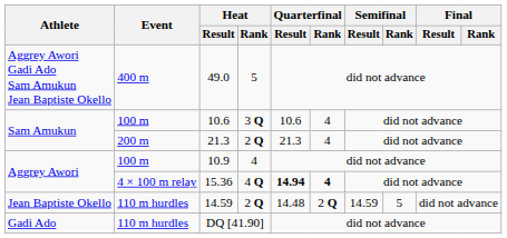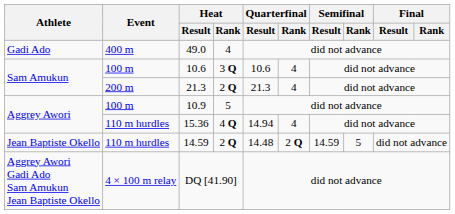 <table class="wikitable" style="font-size:90%">
 <tr>
 <th rowspan="2">Athlete</th>
 <th rowspan="2">Event</th>
 <th colspan="2">Heat</th>
 <th colspan="2">Quarterfinal</th>
 <th colspan="2">Semifinal</th>
 <th colspan="2">Final</th>
 </tr>
 <tr style="font-size:95%">
 <th>Result</th>
 <th>Rank</th>
 <th>Result</th>
 <th>Rank</th>
 <th>Result</th>
 <th>Rank</th>
 <th>Result</th>
 <th>Rank</th>
 </tr>
 <tr align=center>
-<td align=left><a href='#'>Aggrey Awori</a><br><a href='#'>Gadi Ado</a><br><a href='#'>Sam Amukun</a><br><a href='#'>Jean Baptiste Okello</a></td>
+<td align=left><a href='#'>Gadi Ado</a></td>
 <td align=left><a href='#'>400 m</a></td>
 <td>49.0</td>
-<td>5</td>
+<td>4</td>
 <td colspan=6>did not advance</td>
 </tr>
 <tr align=center>
 <td align=left rowspan=2><a href='#'>Sam Amukun</a></td>
 <td align=left><a href='#'>100 m</a></td>
 <td>10.6</td>
 <td>3 <strong>Q</strong></td>
 <td>10.6</td>
 <td>4</td>
 <td colspan=4>did not advance</td>
 </tr>
 <tr align=center>
 <td align=left><a href='#'>200 m</a></td>
 <td>21.3</td>
 <td>2 <strong>Q</strong></td>
 <td>21.3</td>
 <td>4</td>
 <td colspan=4>did not advance</td>
 </tr>
 <tr align=center>
 <td align=left rowspan=2><a href='#'>Aggrey Awori</a></td>
 <td align=left><a href='#'>100 m</a></td>
 <td>10.9</td>
-<td>4</td>
+<td>5</td>
 <td colspan=6>did not advance</td>
 </tr>
 <tr align=center>
-<td align=left><a href='#'>4 × 100 m relay</a></td>
+<td align=left><a href='#'>110 m hurdles</a></td>
 <td>15.36</td>
 <td>4 <strong>Q</strong></td>
-<td><strong>14.94</strong></td>
-<td><strong>4</strong></td>
+<td>14.94</td>
+<td>4</td>
 <td colspan=4>did not advance</td>
 </tr>
 <tr align=center>
 <td align=left><a href='#'>Jean Baptiste Okello</a></td>
 <td align=left><a href='#'>110 m hurdles</a></td>
 <td>14.59</td>
 <td>2 <strong>Q</strong></td>
 <td>14.48</td>
 <td>2 <strong>Q</strong></td>
 <td>14.59</td>
 <td>5</td>
 <td colspan=2>did not advance</td>
 </tr>
 <tr align=center>
-<td align=left><a href='#'>Gadi Ado</a></td>
-<td align=left><a href='#'>110 m hurdles</a></td>
+<td align=left><a href='#'>Aggrey Awori</a><br><a href='#'>Gadi Ado</a><br><a href='#'>Sam Amukun</a><br><a href='#'>Jean Baptiste Okello</a></td>
+<td align=left><a href='#'>4 × 100 m relay</a></td>
 <td colspan=2>DQ [41.90]</td>
 <td colspan=6>did not advance</td>
 </tr>
 </table>
